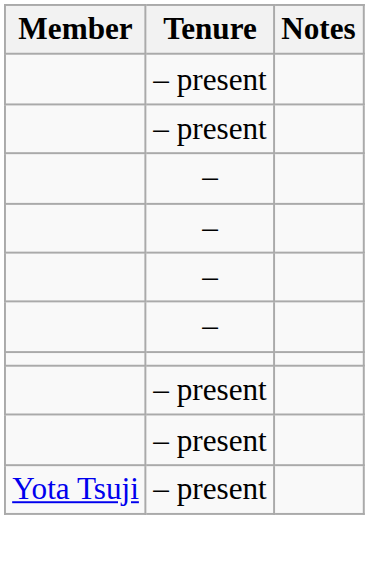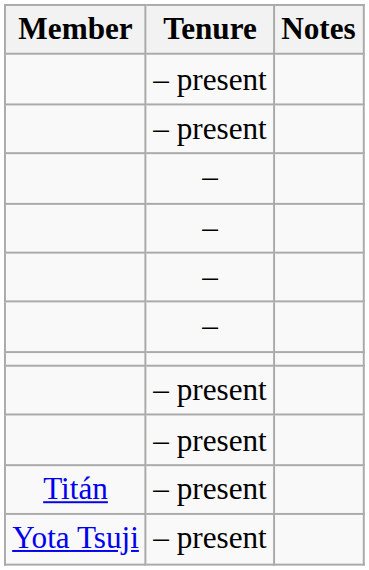 <table class="wikitable sortable" style="text-align:center;">
 <tr>
 <th>Member</th>
 <th>Tenure</th>
 <th>Notes</th>
 </tr>
 <tr>
 <td></td>
 <td> – present</td>
 <td></td>
 </tr>
 <tr>
 <td></td>
 <td> – present</td>
 <td></td>
 </tr>
 <tr>
 <td></td>
 <td> – </td>
 <td></td>
 </tr>
 <tr>
 <td></td>
 <td> – </td>
 <td></td>
 </tr>
 <tr>
 <td></td>
 <td> – </td>
 <td></td>
 </tr>
 <tr>
 <td></td>
 <td> – </td>
 <td></td>
 </tr>
 <tr>
 <td></td>
 <td></td>
 <td></td>
 </tr>
 <tr>
 <td></td>
 <td> – present</td>
 <td></td>
 </tr>
 <tr>
 <td></td>
 <td> – present</td>
 <td></td>
 </tr>
 <tr>
+<td><a href='#'>Titán</a></td>
+<td> – present</td>
+<td></td>
+</tr>
+<tr>
 <td><a href='#'>Yota Tsuji</a></td>
 <td> – present</td>
 <td></td>
 </tr>
 </table>
